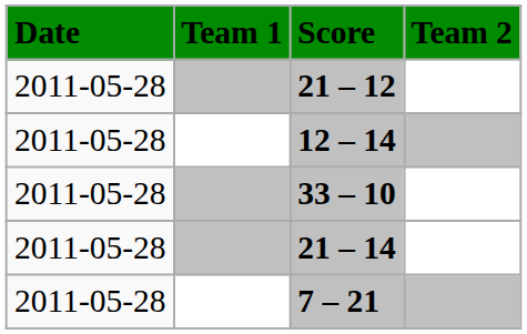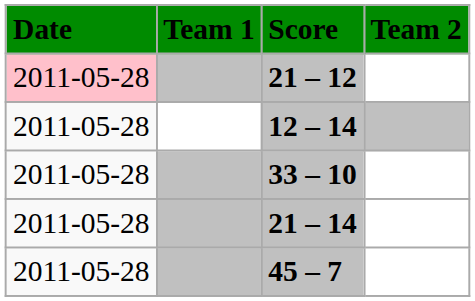 <table class="wikitable" style="margin:0.5em auto; font-size:95%">
 <tr bgcolor="008B00">
 <td><strong>Date</strong></td>
 <td><strong>Team 1</strong></td>
 <td><strong>Score</strong></td>
 <td><strong>Team 2</strong></td>
 </tr>
 <tr>
-<td>2011-05-28</td>
+<td style="background: pink;">2011-05-28</td>
 <td bgcolor="silver"></td>
 <td bgcolor="silver"><strong>21 – 12</strong></td>
 <td bgcolor="white"></td>
 </tr>
 <tr>
 <td>2011-05-28</td>
 <td bgcolor="white"></td>
 <td bgcolor="silver"><strong>12 – 14</strong></td>
 <td bgcolor="silver"></td>
 </tr>
 <tr>
 <td>2011-05-28</td>
 <td bgcolor="silver"></td>
 <td bgcolor="silver"><strong>33 – 10</strong></td>
 <td bgcolor="white"></td>
 </tr>
 <tr>
 <td>2011-05-28</td>
 <td bgcolor="silver"></td>
 <td bgcolor="silver"><strong>21 – 14</strong></td>
 <td bgcolor="white"></td>
 </tr>
 <tr>
 <td>2011-05-28</td>
+<td bgcolor="silver"></td>
+<td bgcolor="silver"><strong>45 – 7</strong></td>
 <td bgcolor="white"></td>
-<td bgcolor="silver"><strong>7 – 21</strong></td>
-<td bgcolor="silver"></td>
 </tr>
 </table>
